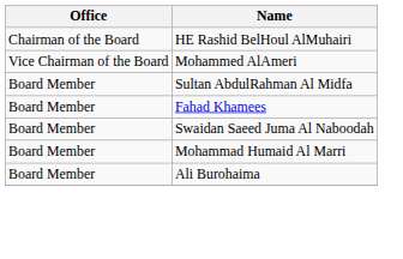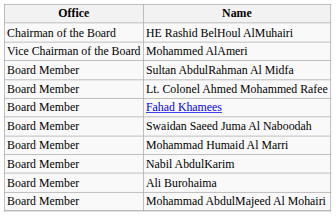 <table class="wikitable">
 <tr>
 <th>Office</th>
 <th>Name</th>
 </tr>
 <tr>
 <td>Chairman of the Board</td>
 <td>HE Rashid BelHoul AlMuhairi</td>
 </tr>
 <tr>
 <td>Vice Chairman of the Board</td>
 <td>Mohammed AlAmeri</td>
 </tr>
 <tr>
 <td>Board Member</td>
 <td>Sultan AbdulRahman Al Midfa</td>
 </tr>
 <tr>
 <td>Board Member</td>
+<td>Lt. Colonel Ahmed Mohammed Rafee</td>
+</tr>
+<tr>
+<td>Board Member</td>
 <td><a href='#'>Fahad Khamees</a></td>
 </tr>
 <tr>
 <td>Board Member</td>
 <td>Swaidan Saeed Juma Al Naboodah</td>
 </tr>
 <tr>
 <td>Board Member</td>
 <td>Mohammad Humaid Al Marri</td>
 </tr>
 <tr>
 <td>Board Member</td>
+<td>Nabil AbdulKarim</td>
+</tr>
+<tr>
+<td>Board Member</td>
 <td>Ali Burohaima</td>
+</tr>
+<tr>
+<td>Board Member</td>
+<td>Mohammad AbdulMajeed Al Mohairi</td>
 </tr>
 <tr>
 </tr>
 </table>
